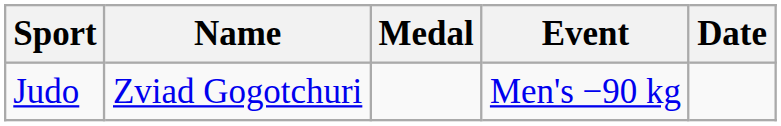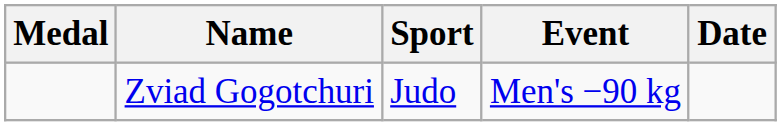 <table class="wikitable sortable" style="font-size: 95%">
 <tr>
+<th>Medal</th>
+<th>Name</th>
 <th>Sport</th>
-<th>Name</th>
-<th>Medal</th>
 <th>Event</th>
 <th>Date</th>
 </tr>
 <tr>
+<td></td>
+<td><a href='#'>Zviad Gogotchuri</a></td>
 <td><a href='#'>Judo</a></td>
-<td><a href='#'>Zviad Gogotchuri</a></td>
-<td></td>
 <td><a href='#'>Men's −90 kg</a></td>
 <td></td>
 </tr>
 </table>
